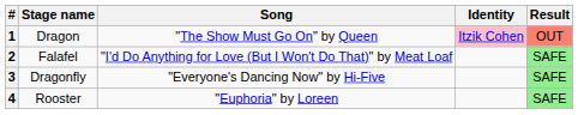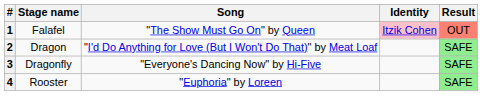 <table class="wikitable plainrowheaders" style="text-align: center;">
 <tr>
 <th>#</th>
 <th>Stage name</th>
 <th>Song</th>
 <th>Identity</th>
 <th>Result</th>
 </tr>
 <tr>
 <th>1</th>
-<td>Dragon</td>
+<td>Falafel</td>
 <td>"<a href='#'>The Show Must Go On</a>" by <a href='#'>Queen</a></td>
 <td style="background: pink;"><a href='#'>Itzik Cohen</a></td>
 <td bgcolor="salmon">OUT</td>
 </tr>
 <tr>
 <th>2</th>
-<td>Falafel</td>
+<td>Dragon</td>
 <td>"<a href='#'>I'd Do Anything for Love (But I Won't Do That)</a>" by <a href='#'>Meat Loaf</a></td>
 <td></td>
 <td bgcolor="lightgreen">SAFE</td>
 </tr>
 <tr>
 <th>3</th>
 <td>Dragonfly</td>
 <td>"Everyone's Dancing Now" by <a href='#'>Hi-Five</a></td>
 <td></td>
 <td bgcolor="lightgreen">SAFE</td>
 </tr>
 <tr>
 <th>4</th>
 <td>Rooster</td>
 <td>"<a href='#'>Euphoria</a>" by <a href='#'>Loreen</a></td>
 <td></td>
 <td bgcolor="lightgreen">SAFE</td>
 </tr>
 </table>
